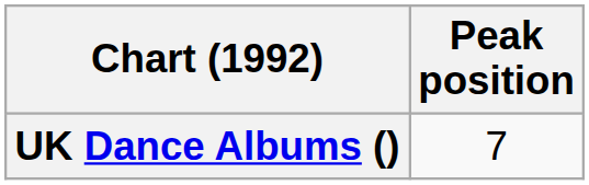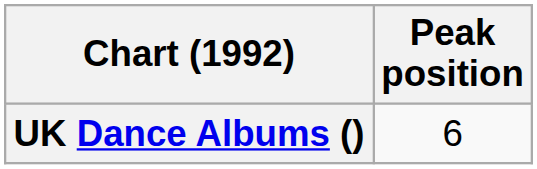 <table class="wikitable plainrowheaders" style="text-align:center">
 <tr>
 <th scope="col">Chart (1992)</th>
 <th scope="col">Peak<br>position</th>
 </tr>
 <tr>
 <th scope="row">UK <a href='#'>Dance Albums</a> (<a href='#'></a>)</th>
-<td>7</td>
+<td>6</td>
 </tr>
 </table>
